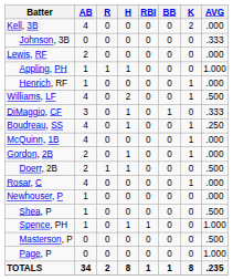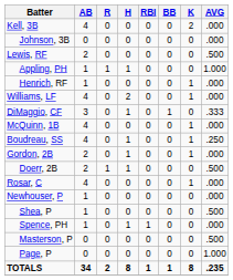 <table class="wikitable" style="font-size:85%; text-align:center;">
 <tr>
 <th>Batter</th>
 <th> <a href='#'>AB</a> </th>
 <th>  <a href='#'>R</a>  </th>
 <th>  <a href='#'>H</a>  </th>
 <th><a href='#'>RBI</a></th>
 <th> <a href='#'>BB</a> </th>
 <th>  <a href='#'>K</a>  </th>
 <th><a href='#'>AVG</a></th>
 </tr>
 <tr>
 <td align=left><a href='#'>Kell</a>, <a href='#'>3B</a></td>
 <td>4</td>
 <td>0</td>
 <td>0</td>
 <td>0</td>
 <td>0</td>
 <td>2</td>
 <td>.000</td>
 </tr>
 <tr>
 <td align=left>     <a href='#'>Johnson</a>, 3B</td>
 <td>0</td>
 <td>0</td>
 <td>0</td>
 <td>0</td>
 <td>0</td>
 <td>0</td>
-<td>.333</td>
+<td>.000</td>
 </tr>
 <tr>
 <td align=left><a href='#'>Lewis</a>, <a href='#'>RF</a></td>
 <td>2</td>
 <td>0</td>
 <td>0</td>
 <td>0</td>
 <td>0</td>
 <td>0</td>
-<td>.000</td>
+<td>.500</td>
 </tr>
 <tr>
 <td align=left>     <a href='#'>Appling</a>, <a href='#'>PH</a></td>
 <td>1</td>
 <td>1</td>
 <td>1</td>
 <td>0</td>
 <td>0</td>
 <td>0</td>
 <td>1.000</td>
 </tr>
 <tr>
 <td align=left>     <a href='#'>Henrich</a>, RF</td>
 <td>1</td>
 <td>0</td>
 <td>0</td>
 <td>0</td>
 <td>0</td>
 <td>1</td>
 <td>.000</td>
 </tr>
 <tr>
 <td align=left><a href='#'>Williams</a>, <a href='#'>LF</a></td>
 <td>4</td>
 <td>0</td>
 <td>2</td>
 <td>0</td>
 <td>0</td>
 <td>1</td>
-<td>.500</td>
+<td>.000</td>
 </tr>
 <tr>
 <td align=left><a href='#'>DiMaggio</a>, <a href='#'>CF</a></td>
 <td>3</td>
 <td>0</td>
 <td>1</td>
 <td>0</td>
 <td>1</td>
 <td>0</td>
 <td>.333</td>
 </tr>
 <tr>
+<td align=left><a href='#'>McQuinn</a>, <a href='#'>1B</a></td>
+<td>4</td>
+<td>0</td>
+<td>0</td>
+<td>0</td>
+<td>0</td>
+<td>1</td>
+<td>.000</td>
+</tr>
+<tr>
 <td align=left><a href='#'>Boudreau</a>, <a href='#'>SS</a></td>
 <td>4</td>
 <td>0</td>
 <td>1</td>
 <td>0</td>
 <td>0</td>
 <td>1</td>
 <td>.250</td>
-</tr>
-<tr>
-<td align=left><a href='#'>McQuinn</a>, <a href='#'>1B</a></td>
-<td>4</td>
-<td>0</td>
-<td>0</td>
-<td>0</td>
-<td>0</td>
-<td>1</td>
-<td>.000</td>
 </tr>
 <tr>
 <td align=left><a href='#'>Gordon</a>, <a href='#'>2B</a></td>
 <td>2</td>
 <td>0</td>
 <td>1</td>
 <td>0</td>
 <td>0</td>
 <td>1</td>
 <td>.000</td>
 </tr>
 <tr>
 <td align=left>     <a href='#'>Doerr</a>, 2B</td>
 <td>2</td>
 <td>1</td>
 <td>1</td>
 <td>0</td>
 <td>0</td>
 <td>0</td>
 <td>.500</td>
 </tr>
 <tr>
 <td align=left><a href='#'>Rosar</a>, <a href='#'>C</a></td>
 <td>4</td>
 <td>0</td>
 <td>0</td>
 <td>0</td>
 <td>0</td>
 <td>1</td>
 <td>.000</td>
 </tr>
 <tr>
 <td align=left><a href='#'>Newhouser</a>, <a href='#'>P</a></td>
 <td>1</td>
 <td>0</td>
 <td>0</td>
 <td>0</td>
 <td>0</td>
 <td>0</td>
 <td>.000</td>
 </tr>
 <tr>
 <td align=left>     <a href='#'>Shea</a>, P</td>
 <td>1</td>
 <td>0</td>
 <td>0</td>
 <td>0</td>
 <td>0</td>
 <td>0</td>
 <td>.500</td>
 </tr>
 <tr>
 <td align=left>     <a href='#'>Spence</a>, PH</td>
 <td>1</td>
 <td>0</td>
 <td>1</td>
 <td>1</td>
 <td>0</td>
 <td>0</td>
-<td>1.000</td>
+<td>.000</td>
 </tr>
 <tr>
 <td align=left>     <a href='#'>Masterson</a>, P</td>
 <td>0</td>
 <td>0</td>
 <td>0</td>
 <td>0</td>
 <td>0</td>
 <td>0</td>
 <td>.500</td>
 </tr>
 <tr>
 <td align=left>     <a href='#'>Page</a>, P</td>
 <td>0</td>
 <td>0</td>
 <td>0</td>
 <td>0</td>
 <td>0</td>
 <td>0</td>
 <td>1.000</td>
 </tr>
 <tr>
 <td align=left><strong>TOTALS</strong></td>
 <td><strong>34</strong></td>
 <td><strong>2</strong></td>
 <td><strong>8</strong></td>
 <td><strong>1</strong></td>
 <td><strong>1</strong></td>
 <td><strong>8</strong></td>
 <td><strong>.235</strong></td>
 </tr>
 <tr>
 </tr>
 </table>
